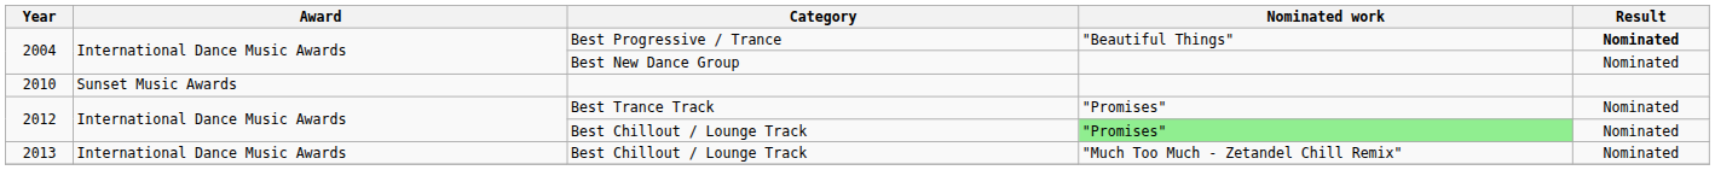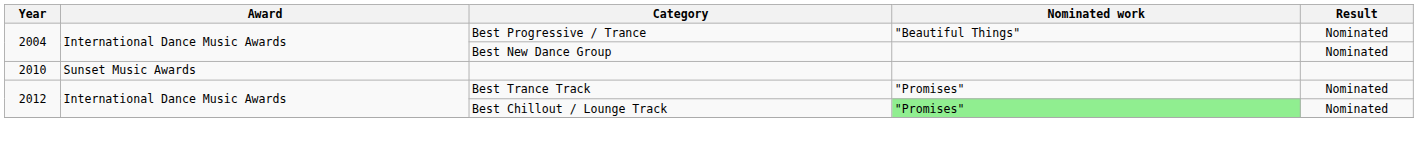 <table class="wikitable" border="1" width="100%">
 <tr>
 <th width=04% align=center>Year</th>
 <th width=29% align=left>Award</th>
 <th width=30% align=left>Category</th>
 <th width=29% align=left>Nominated work</th>
 <th width=08% align=center>Result</th>
 </tr>
 <tr>
 <td align=center rowspan="2">2004</td>
 <td rowspan="2">International Dance Music Awards</td>
 <td>Best Progressive / Trance</td>
 <td>"Beautiful Things"</td>
-<td align=center><strong>Nominated</strong></td>
+<td align=center>Nominated</td>
 </tr>
 <tr>
 <td>Best New Dance Group</td>
 <td></td>
 <td align=center>Nominated</td>
 </tr>
 <tr>
 <td align=center>2010</td>
 <td>Sunset Music Awards</td>
 <td></td>
 <td></td>
 </tr>
 <tr>
 <td align=center rowspan="2">2012</td>
 <td rowspan="2">International Dance Music Awards</td>
 <td>Best Trance Track</td>
 <td>"Promises"</td>
 <td align=center>Nominated</td>
 </tr>
 <tr>
 <td>Best Chillout / Lounge Track</td>
 <td style="background: lightgreen;">"Promises"</td>
 <td align=center>Nominated</td>
 </tr>
 <tr>
-<td align=center>2013</td>
-<td>International Dance Music Awards</td>
-<td>Best Chillout / Lounge Track</td>
-<td>"Much Too Much - Zetandel Chill Remix"</td>
-<td align=center>Nominated</td>
-</tr>
-<tr>
 </tr>
 </table>
